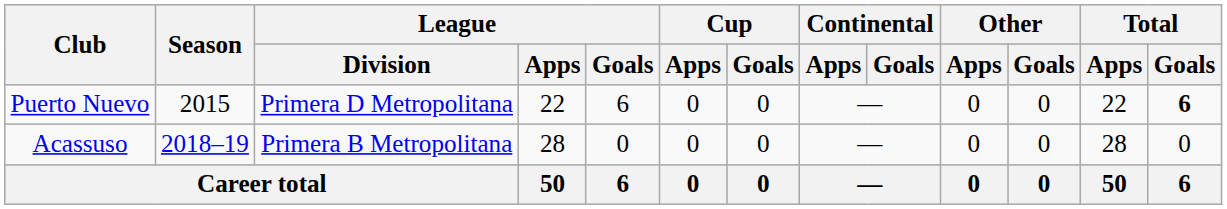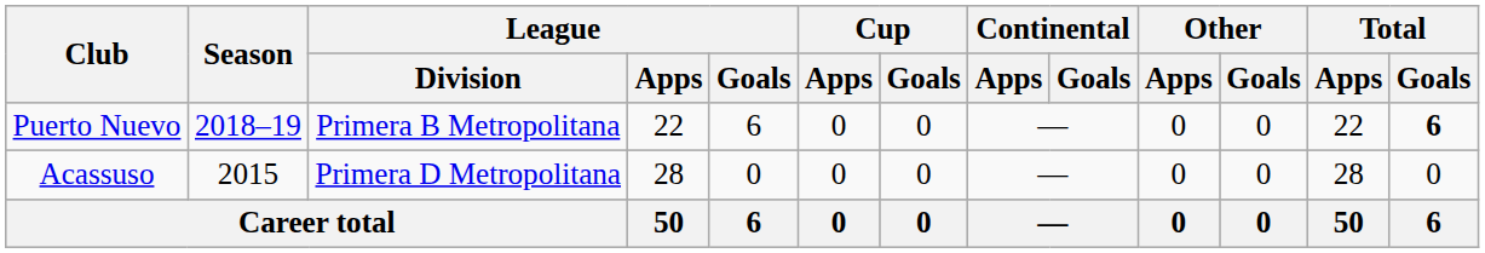 <table class="wikitable" style="text-align:center">
 <tr>
 <th rowspan="2">Club</th>
 <th rowspan="2">Season</th>
 <th colspan="3">League</th>
 <th colspan="2">Cup</th>
 <th colspan="2">Continental</th>
 <th colspan="2">Other</th>
 <th colspan="2">Total</th>
 </tr>
 <tr>
 <th>Division</th>
 <th>Apps</th>
 <th>Goals</th>
 <th>Apps</th>
 <th>Goals</th>
 <th>Apps</th>
 <th>Goals</th>
 <th>Apps</th>
 <th>Goals</th>
 <th>Apps</th>
 <th>Goals</th>
 </tr>
 <tr>
 <td rowspan="1"><a href='#'>Puerto Nuevo</a></td>
-<td>2015</td>
-<td rowspan="1"><a href='#'>Primera D Metropolitana</a></td>
+<td><a href='#'>2018–19</a></td>
+<td rowspan="1"><a href='#'>Primera B Metropolitana</a></td>
 <td>22</td>
 <td>6</td>
 <td>0</td>
 <td>0</td>
 <td colspan="2">—</td>
 <td>0</td>
 <td>0</td>
 <td>22</td>
 <td><strong>6</strong></td>
 </tr>
 <tr>
 <td rowspan="1"><a href='#'>Acassuso</a></td>
-<td><a href='#'>2018–19</a></td>
-<td rowspan="1"><a href='#'>Primera B Metropolitana</a></td>
+<td>2015</td>
+<td rowspan="1"><a href='#'>Primera D Metropolitana</a></td>
 <td>28</td>
 <td>0</td>
 <td>0</td>
 <td>0</td>
 <td colspan="2">—</td>
 <td>0</td>
 <td>0</td>
 <td>28</td>
 <td>0</td>
 </tr>
 <tr>
 <th colspan="3">Career total</th>
 <th>50</th>
 <th>6</th>
 <th>0</th>
 <th>0</th>
 <th colspan="2">—</th>
 <th>0</th>
 <th>0</th>
 <th>50</th>
 <th>6</th>
 </tr>
 </table>
